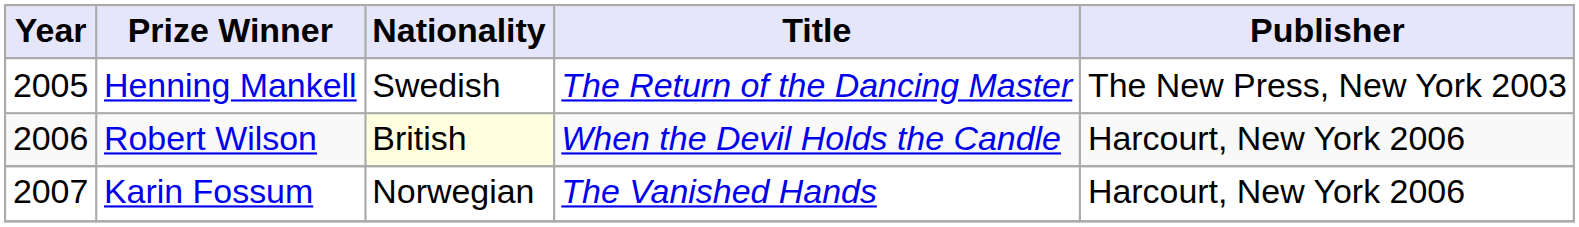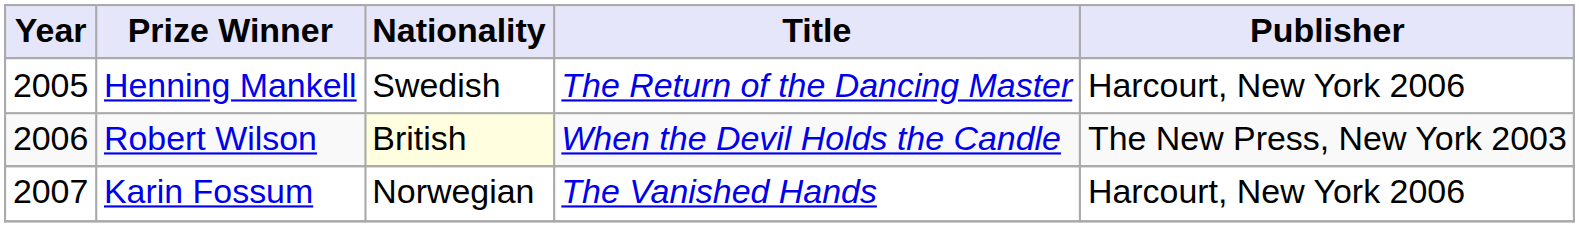 <table class="wikitable">
 <tr bgcolor=#E6E6FA>
 <td align="center"><strong>Year</strong></td>
 <td align="center"><strong>Prize Winner</strong></td>
 <td align="center"><strong>Nationality</strong></td>
 <td align="center"><strong>Title</strong></td>
 <td align="center"><strong>Publisher</strong></td>
 </tr>
 <tr>
 </tr>
 <tr bgcolor=#ffffff>
 <td>2005</td>
 <td><a href='#'>Henning Mankell</a></td>
 <td>Swedish</td>
 <td><em><a href='#'>The Return of the Dancing Master</a></em></td>
-<td>The New Press, New York 2003</td>
+<td>Harcourt, New York 2006</td>
 </tr>
 <tr>
 <td>2006</td>
 <td><a href='#'>Robert Wilson</a></td>
 <td style="background: lightyellow;">British</td>
 <td><em><a href='#'>When the Devil Holds the Candle</a></em></td>
-<td>Harcourt, New York 2006</td>
+<td>The New Press, New York 2003</td>
 </tr>
 <tr>
 </tr>
 <tr bgcolor=#ffffff>
 <td>2007</td>
 <td><a href='#'>Karin Fossum</a></td>
 <td>Norwegian</td>
 <td><em><a href='#'>The Vanished Hands</a></em></td>
 <td>Harcourt, New York 2006</td>
 </tr>
 <tr>
 </tr>
 </table>
